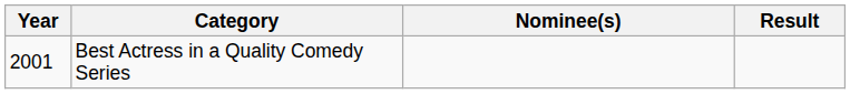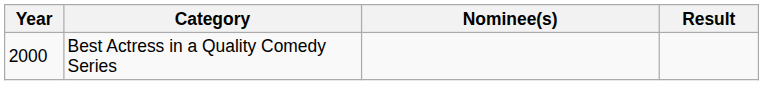 <table class="wikitable" style="font-size: 90%" width=100%>
 <tr>
 <th width="5%">Year</th>
 <th width="30%">Category</th>
 <th width="30%">Nominee(s)</th>
 <th width="10%">Result</th>
 </tr>
 <tr>
-<td>2001</td>
+<td>2000</td>
 <td>Best Actress in a Quality Comedy Series</td>
 <td></td>
 <td></td>
 </tr>
 </table>
